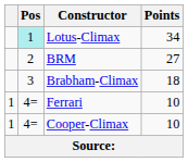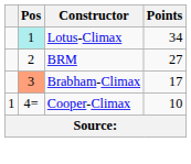 <table class="wikitable" style="font-size: 95%;">
 <tr>
 <th></th>
 <th>Pos</th>
 <th>Constructor</th>
 <th>Points</th>
 </tr>
 <tr>
 <td align="left"></td>
 <td align="center" style="background: paleturquoise;">1</td>
 <td> <a href='#'>Lotus</a>-<a href='#'>Climax</a></td>
 <td align="right">34</td>
 </tr>
 <tr>
 <td align="left"></td>
 <td align="center">2</td>
 <td> <a href='#'>BRM</a></td>
 <td align="right">27</td>
 </tr>
 <tr>
 <td align="left"></td>
-<td align="center">3</td>
+<td align="center" style="background: lightsalmon;">3</td>
 <td> <a href='#'>Brabham</a>-<a href='#'>Climax</a></td>
-<td align="right">18</td>
-</tr>
-<tr>
-<td align="left"> 1</td>
-<td align="center">4=</td>
-<td> <a href='#'>Ferrari</a></td>
-<td align="right">10</td>
+<td align="right">17</td>
 </tr>
 <tr>
 <td align="left"> 1</td>
 <td align="center">4=</td>
 <td> <a href='#'>Cooper</a>-<a href='#'>Climax</a></td>
 <td align="right">10</td>
 </tr>
 <tr>
 <th colspan=4>Source:</th>
 </tr>
 </table>
